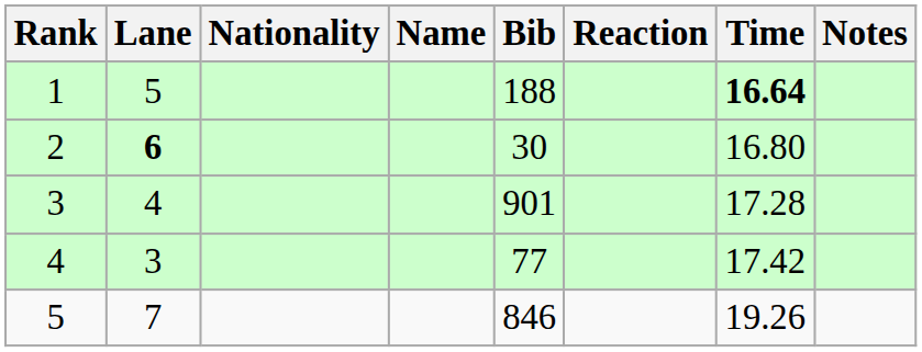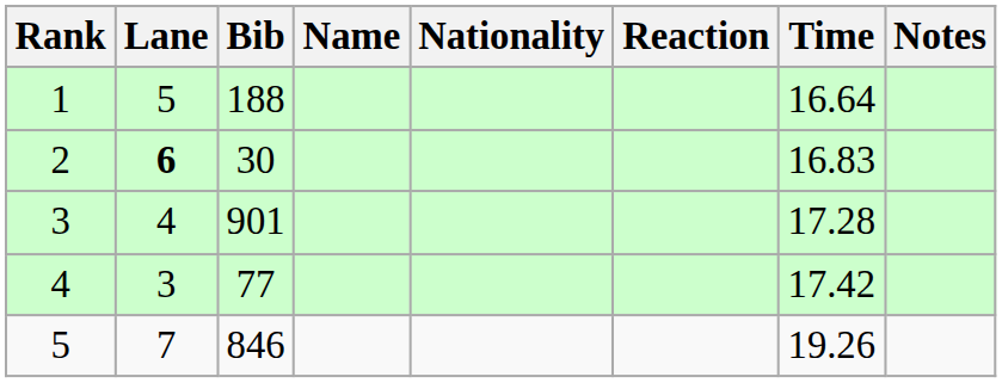 <table class="wikitable sortable" style="text-align:center">
 <tr>
 <th>Rank</th>
 <th>Lane</th>
+<th>Bib</th>
+<th>Name</th>
 <th>Nationality</th>
-<th>Name</th>
-<th>Bib</th>
 <th>Reaction</th>
 <th>Time</th>
 <th>Notes</th>
 </tr>
 <tr bgcolor=ccffcc>
 <td>1</td>
 <td>5</td>
+<td>188</td>
 <td align=left></td>
 <td align=left></td>
-<td>188</td>
 <td></td>
-<td><strong>16.64</strong></td>
+<td>16.64</td>
 <td><strong></strong></td>
 </tr>
 <tr bgcolor=ccffcc>
 <td>2</td>
 <td><strong>6</strong></td>
+<td>30</td>
 <td align=left></td>
 <td align=left></td>
-<td>30</td>
 <td></td>
-<td>16.80</td>
+<td>16.83</td>
 <td><strong></strong></td>
 </tr>
 <tr bgcolor=ccffcc>
 <td>3</td>
 <td>4</td>
+<td>901</td>
 <td align=left></td>
 <td align=left></td>
-<td>901</td>
 <td></td>
 <td>17.28</td>
 <td><strong></strong></td>
 </tr>
 <tr bgcolor=ccffcc>
 <td>4</td>
 <td>3</td>
+<td>77</td>
 <td align=left></td>
 <td align=left></td>
-<td>77</td>
 <td></td>
 <td>17.42</td>
 <td><strong></strong></td>
 </tr>
 <tr>
 <td>5</td>
 <td>7</td>
+<td>846</td>
 <td align=left></td>
 <td align=left></td>
-<td>846</td>
 <td></td>
 <td>19.26</td>
 <td></td>
 </tr>
 </table>
